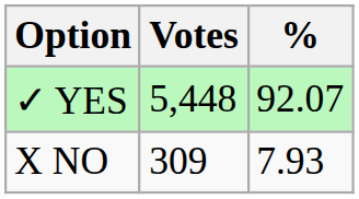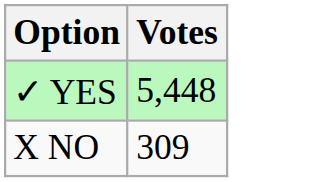 <table class="wikitable">
 <tr>
 <th>Option</th>
 <th>Votes</th>
-<th>%</th>
 </tr>
 <tr>
 <td style=background:#bbf8be>✓ YES</td>
 <td style=background:#bbf8be>5,448</td>
-<td style=background:#bbf8be>92.07</td>
 </tr>
 <tr>
 <td>X NO</td>
 <td>309</td>
-<td>7.93</td>
 </tr>
 </table>
